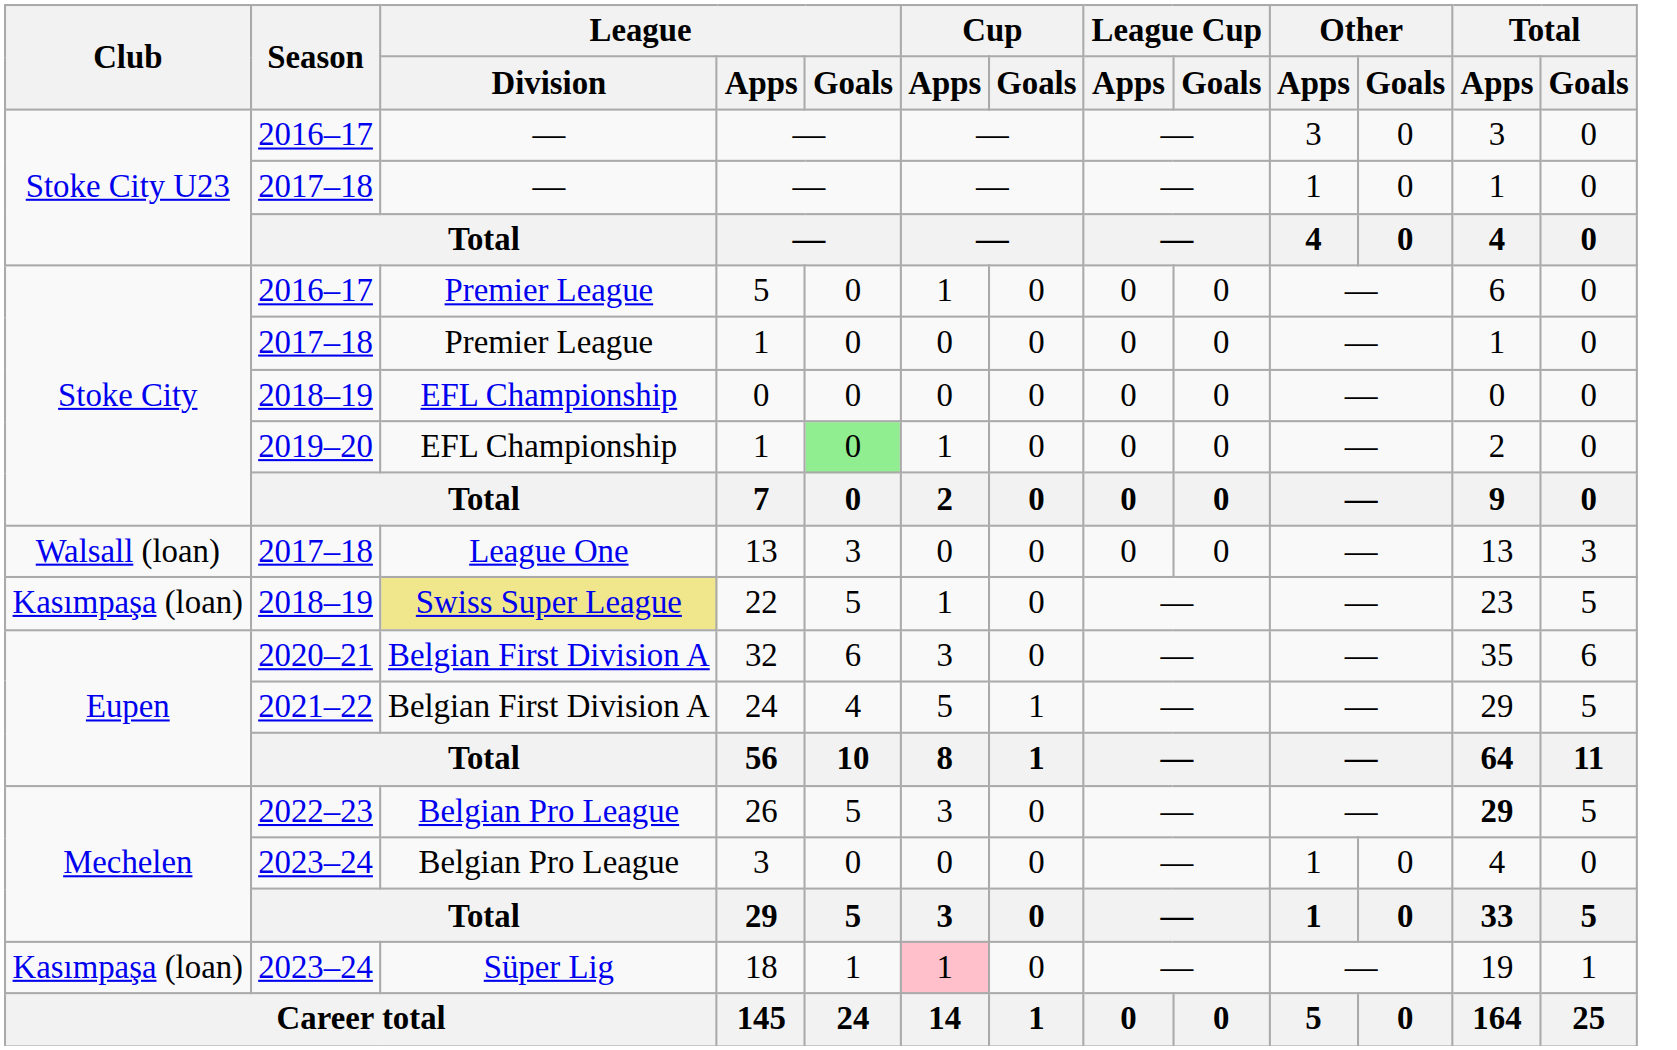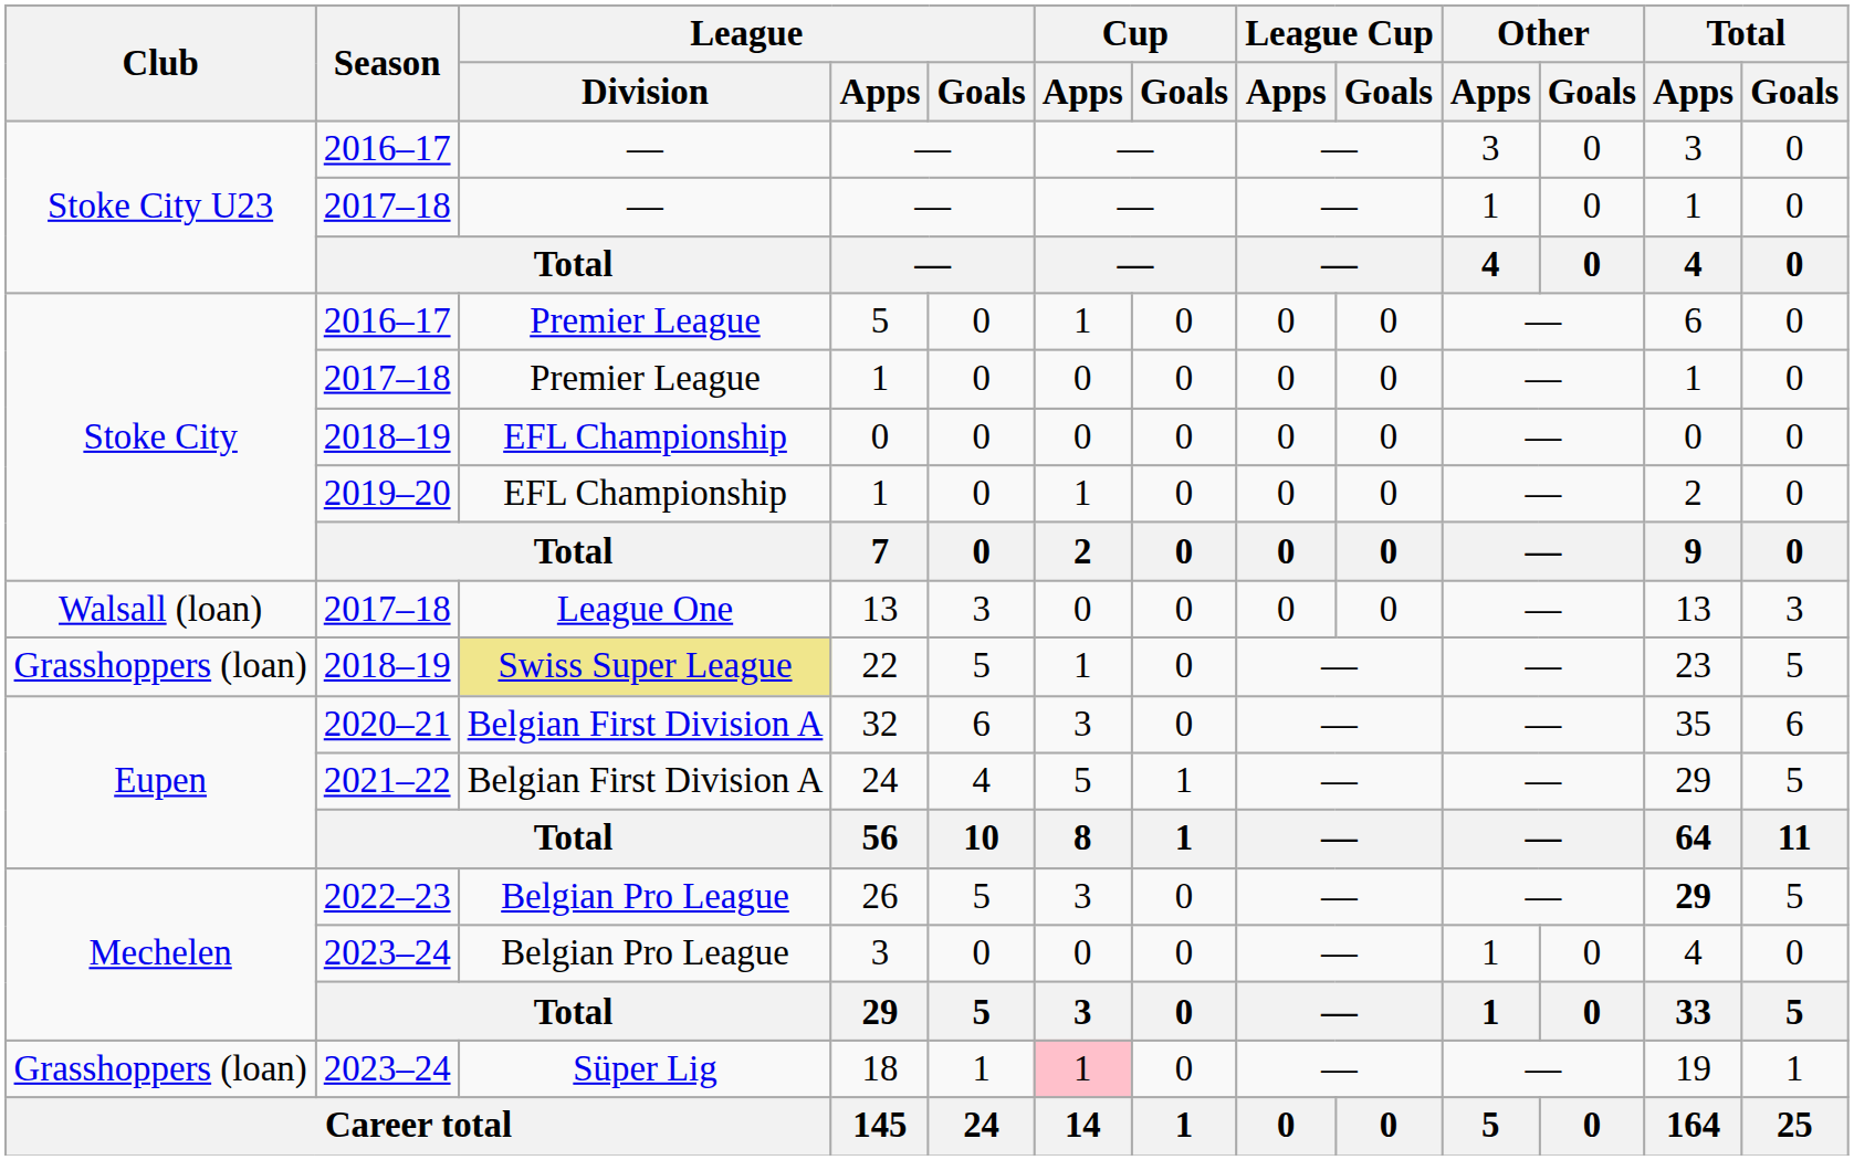 <table class="wikitable" style="text-align: center;">
 <tr>
 <th rowspan="2">Club</th>
 <th rowspan="2">Season</th>
 <th colspan="3">League</th>
 <th colspan="2">Cup</th>
 <th colspan="2">League Cup</th>
 <th colspan="2">Other</th>
 <th colspan="2">Total</th>
 </tr>
 <tr>
 <th>Division</th>
 <th>Apps</th>
 <th>Goals</th>
 <th>Apps</th>
 <th>Goals</th>
 <th>Apps</th>
 <th>Goals</th>
 <th>Apps</th>
 <th>Goals</th>
 <th>Apps</th>
 <th>Goals</th>
 </tr>
 <tr>
 <td rowspan="3"><a href='#'>Stoke City U23</a></td>
 <td><a href='#'>2016–17</a></td>
 <td colspan="1">—</td>
 <td colspan="2">—</td>
 <td colspan="2">—</td>
 <td colspan="2">—</td>
 <td>3</td>
 <td>0</td>
 <td>3</td>
 <td>0</td>
 </tr>
 <tr>
 <td><a href='#'>2017–18</a></td>
 <td colspan="1">—</td>
 <td colspan="2">—</td>
 <td colspan="2">—</td>
 <td colspan="2">—</td>
 <td>1</td>
 <td>0</td>
 <td>1</td>
 <td>0</td>
 </tr>
 <tr>
 <th colspan="2">Total</th>
 <th colspan="2">—</th>
 <th colspan="2">—</th>
 <th colspan="2">—</th>
 <th>4</th>
 <th>0</th>
 <th>4</th>
 <th>0</th>
 </tr>
 <tr>
 <td rowspan="5"><a href='#'>Stoke City</a></td>
 <td><a href='#'>2016–17</a></td>
 <td><a href='#'>Premier League</a></td>
 <td>5</td>
 <td>0</td>
 <td>1</td>
 <td>0</td>
 <td>0</td>
 <td>0</td>
 <td colspan="2">—</td>
 <td>6</td>
 <td>0</td>
 </tr>
 <tr>
 <td><a href='#'>2017–18</a></td>
 <td>Premier League</td>
 <td>1</td>
 <td>0</td>
 <td>0</td>
 <td>0</td>
 <td>0</td>
 <td>0</td>
 <td colspan="2">—</td>
 <td>1</td>
 <td>0</td>
 </tr>
 <tr>
 <td><a href='#'>2018–19</a></td>
 <td><a href='#'>EFL Championship</a></td>
 <td>0</td>
 <td>0</td>
 <td>0</td>
 <td>0</td>
 <td>0</td>
 <td>0</td>
 <td colspan="2">—</td>
 <td>0</td>
 <td>0</td>
 </tr>
 <tr>
 <td><a href='#'>2019–20</a></td>
 <td>EFL Championship</td>
 <td>1</td>
-<td style="background: lightgreen;">0</td>
+<td>0</td>
 <td>1</td>
 <td>0</td>
 <td>0</td>
 <td>0</td>
 <td colspan="2">—</td>
 <td>2</td>
 <td>0</td>
 </tr>
 <tr>
 <th colspan="2">Total</th>
 <th>7</th>
 <th>0</th>
 <th>2</th>
 <th>0</th>
 <th>0</th>
 <th>0</th>
 <th colspan="2">—</th>
 <th>9</th>
 <th>0</th>
 </tr>
 <tr>
 <td><a href='#'>Walsall</a> (loan)</td>
 <td><a href='#'>2017–18</a></td>
 <td><a href='#'>League One</a></td>
 <td>13</td>
 <td>3</td>
 <td>0</td>
 <td>0</td>
 <td>0</td>
 <td>0</td>
 <td colspan="2">—</td>
 <td>13</td>
 <td>3</td>
 </tr>
 <tr>
-<td><a href='#'>Kasımpaşa</a> (loan)</td>
+<td><a href='#'>Grasshoppers</a> (loan)</td>
 <td><a href='#'>2018–19</a></td>
 <td style="background: khaki;"><a href='#'>Swiss Super League</a></td>
 <td>22</td>
 <td>5</td>
 <td>1</td>
 <td>0</td>
 <td colspan="2">—</td>
 <td colspan="2">—</td>
 <td>23</td>
 <td>5</td>
 </tr>
 <tr>
 <td rowspan="3"><a href='#'>Eupen</a></td>
 <td><a href='#'>2020–21</a></td>
 <td><a href='#'>Belgian First Division A</a></td>
 <td>32</td>
 <td>6</td>
 <td>3</td>
 <td>0</td>
 <td colspan="2">—</td>
 <td colspan="2">—</td>
 <td>35</td>
 <td>6</td>
 </tr>
 <tr>
 <td><a href='#'>2021–22</a></td>
 <td>Belgian First Division A</td>
 <td>24</td>
 <td>4</td>
 <td>5</td>
 <td>1</td>
 <td colspan="2">—</td>
 <td colspan="2">—</td>
 <td>29</td>
 <td>5</td>
 </tr>
 <tr>
 <th colspan="2">Total</th>
 <th>56</th>
 <th>10</th>
 <th>8</th>
 <th>1</th>
 <th colspan="2">—</th>
 <th colspan="2">—</th>
 <th>64</th>
 <th>11</th>
 </tr>
 <tr>
 <td rowspan="3"><a href='#'>Mechelen</a></td>
 <td><a href='#'>2022–23</a></td>
 <td><a href='#'>Belgian Pro League</a></td>
 <td>26</td>
 <td>5</td>
 <td>3</td>
 <td>0</td>
 <td colspan="2">—</td>
 <td colspan="2">—</td>
 <td><strong>29</strong></td>
 <td>5</td>
 </tr>
 <tr>
 <td><a href='#'>2023–24</a></td>
 <td>Belgian Pro League</td>
 <td>3</td>
 <td>0</td>
 <td>0</td>
 <td>0</td>
 <td colspan="2">—</td>
 <td>1</td>
 <td>0</td>
 <td>4</td>
 <td>0</td>
 </tr>
 <tr>
 <th colspan="2">Total</th>
 <th>29</th>
 <th>5</th>
 <th>3</th>
 <th>0</th>
 <th colspan="2">—</th>
 <th>1</th>
 <th>0</th>
 <th>33</th>
 <th>5</th>
 </tr>
 <tr>
-<td><a href='#'>Kasımpaşa</a> (loan)</td>
+<td><a href='#'>Grasshoppers</a> (loan)</td>
 <td><a href='#'>2023–24</a></td>
 <td><a href='#'>Süper Lig</a></td>
 <td>18</td>
 <td>1</td>
 <td style="background: pink;">1</td>
 <td>0</td>
 <td colspan="2">—</td>
 <td colspan="2">—</td>
 <td>19</td>
 <td>1</td>
 </tr>
 <tr>
 <th colspan="3">Career total</th>
 <th>145</th>
 <th>24</th>
 <th>14</th>
 <th>1</th>
 <th>0</th>
 <th>0</th>
 <th>5</th>
 <th>0</th>
 <th>164</th>
 <th>25</th>
 </tr>
 </table>
